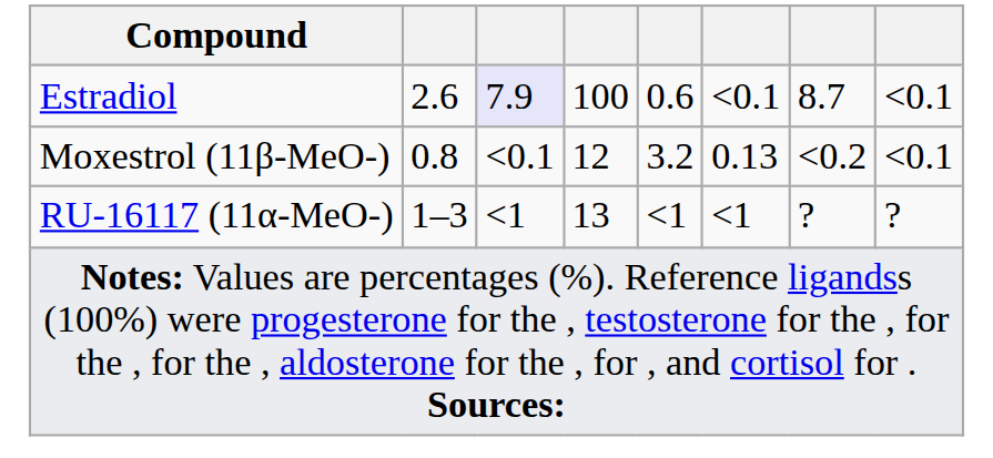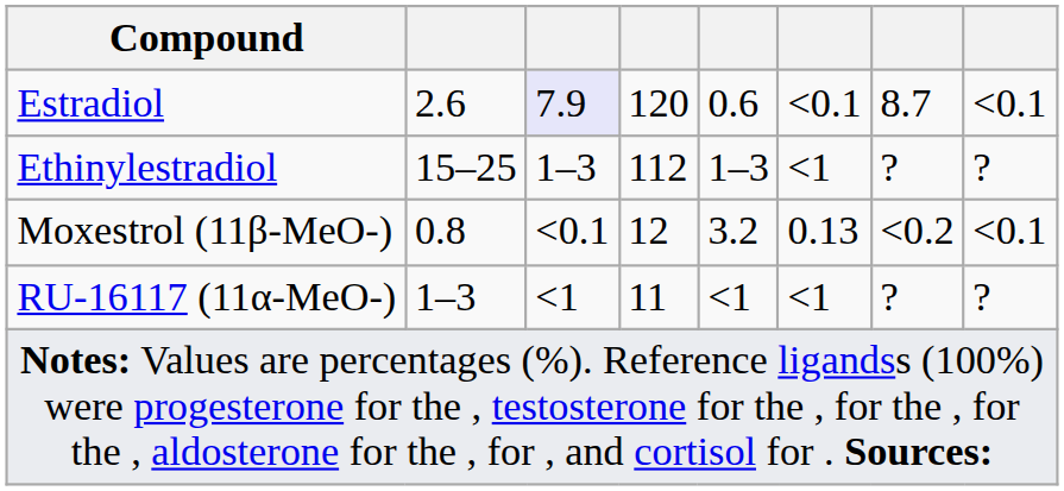 <table class="wikitable sortable mw-collapsible mw-collapsed" style="text-align:left; margin-left:auto; margin-right:auto; border:none;">
 <tr>
 <th>Compound</th>
 <th></th>
 <th></th>
 <th></th>
 <th></th>
 <th></th>
 <th></th>
 <th></th>
 </tr>
 <tr>
 <td><a href='#'>Estradiol</a></td>
 <td>2.6</td>
 <td style="background: lavender;">7.9</td>
-<td>100</td>
+<td>120</td>
 <td>0.6</td>
 <td><0.1</td>
 <td>8.7</td>
 <td><0.1</td>
+</tr>
+<tr>
+<td><a href='#'>Ethinylestradiol</a></td>
+<td>15–25</td>
+<td>1–3</td>
+<td>112</td>
+<td>1–3</td>
+<td><1</td>
+<td>?</td>
+<td>?</td>
 </tr>
 <tr>
 <td>Moxestrol (11β-MeO-)</td>
 <td>0.8</td>
 <td><0.1</td>
 <td>12</td>
 <td>3.2</td>
 <td>0.13</td>
 <td><0.2</td>
 <td><0.1</td>
 </tr>
 <tr>
 <td><a href='#'>RU-16117</a> (11α-MeO-)</td>
 <td>1–3</td>
 <td><1</td>
-<td>13</td>
+<td>11</td>
 <td><1</td>
 <td><1</td>
 <td>?</td>
 <td>?</td>
 </tr>
 <tr class="sortbottom">
 <td colspan="8" style="width: 1px; background-color:#eaecf0; text-align: center;"><strong>Notes:</strong> Values are percentages (%). Reference <a href='#'>ligands</a>s (100%) were <a href='#'>progesterone</a> for the , <a href='#'>testosterone</a> for the , <a href='#'></a> for the ,  for the , <a href='#'>aldosterone</a> for the ,  for , and <a href='#'>cortisol</a> for . <strong>Sources:</strong> </td>
 </tr>
 </table>
